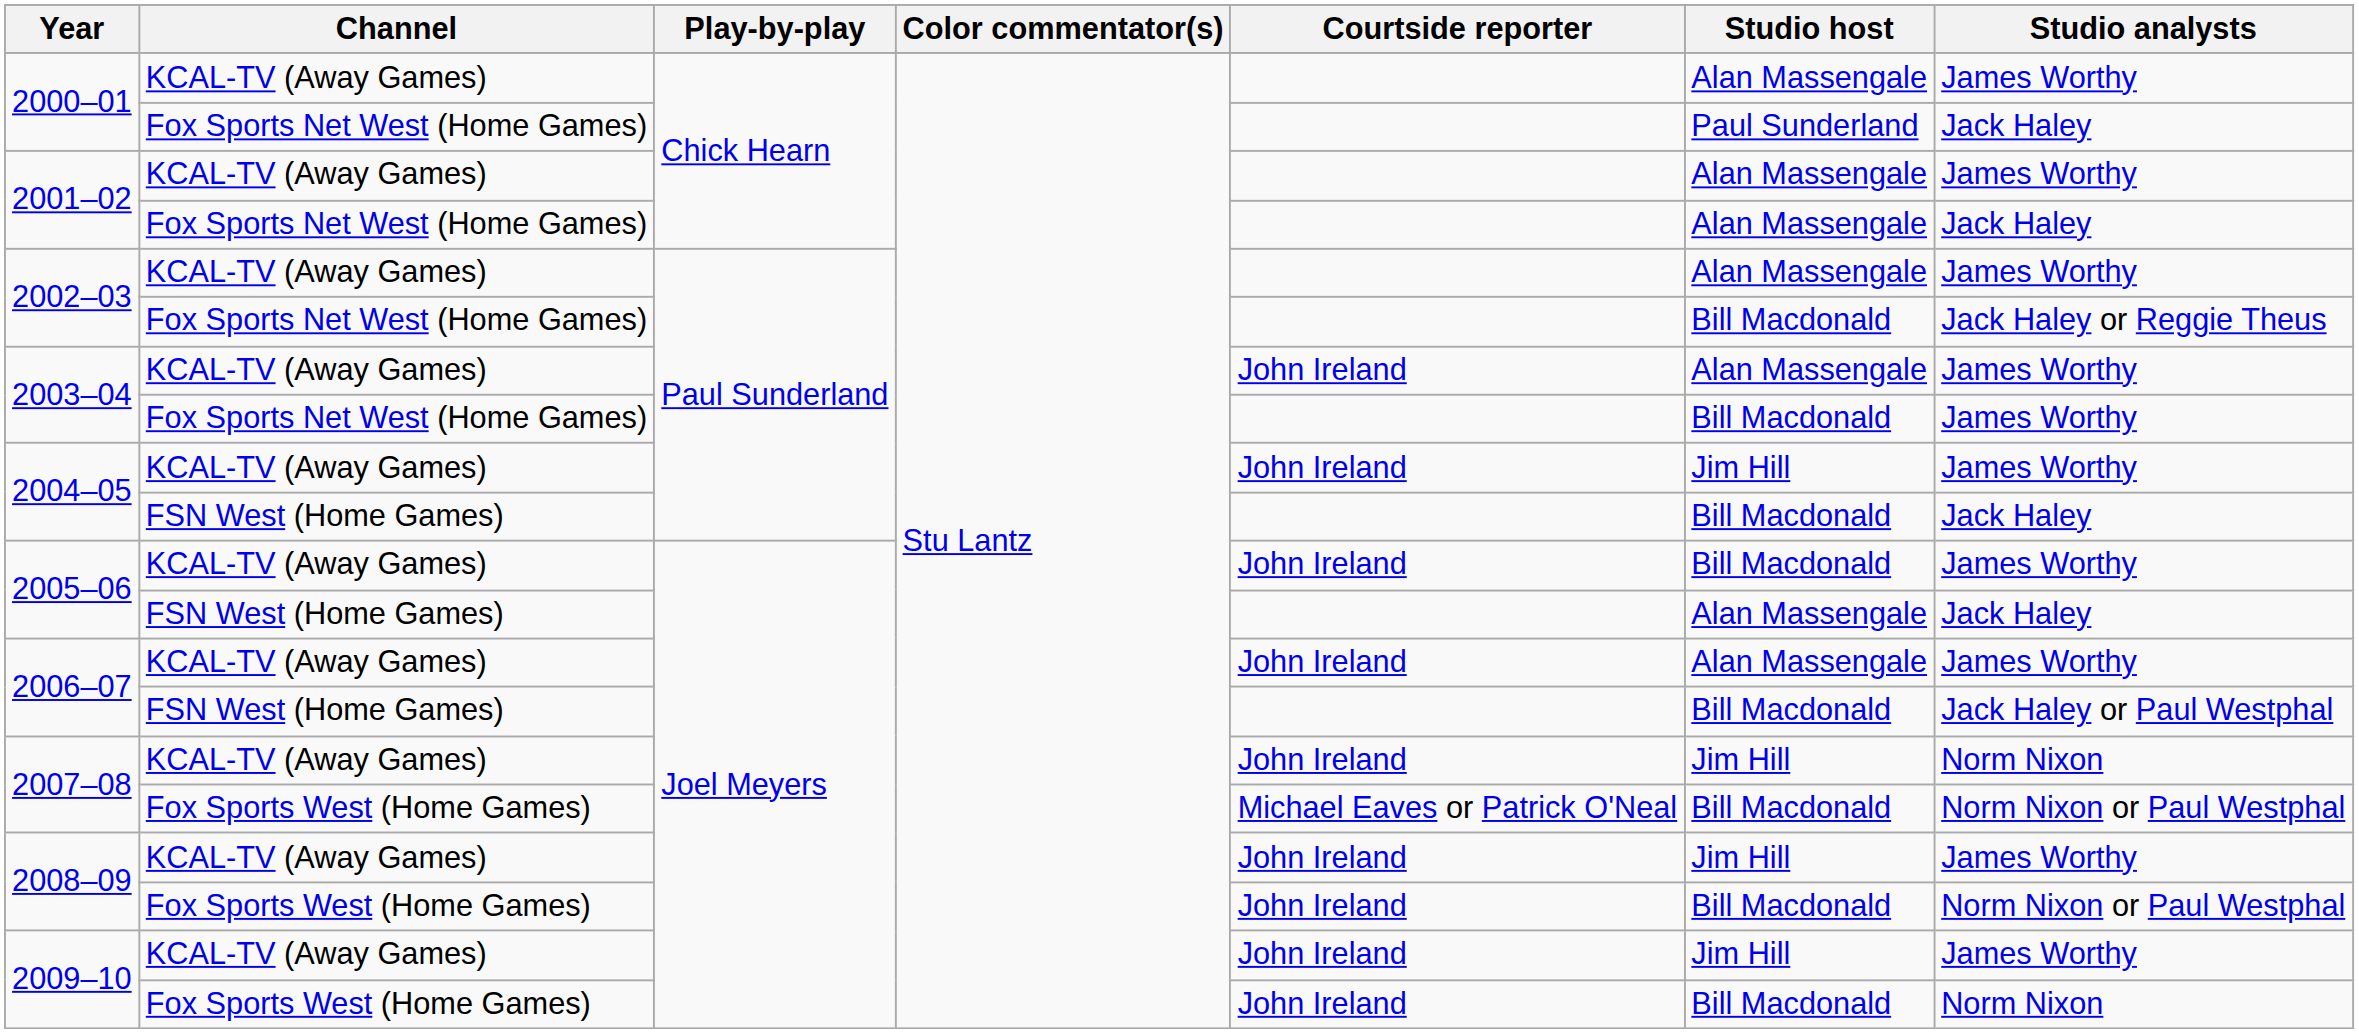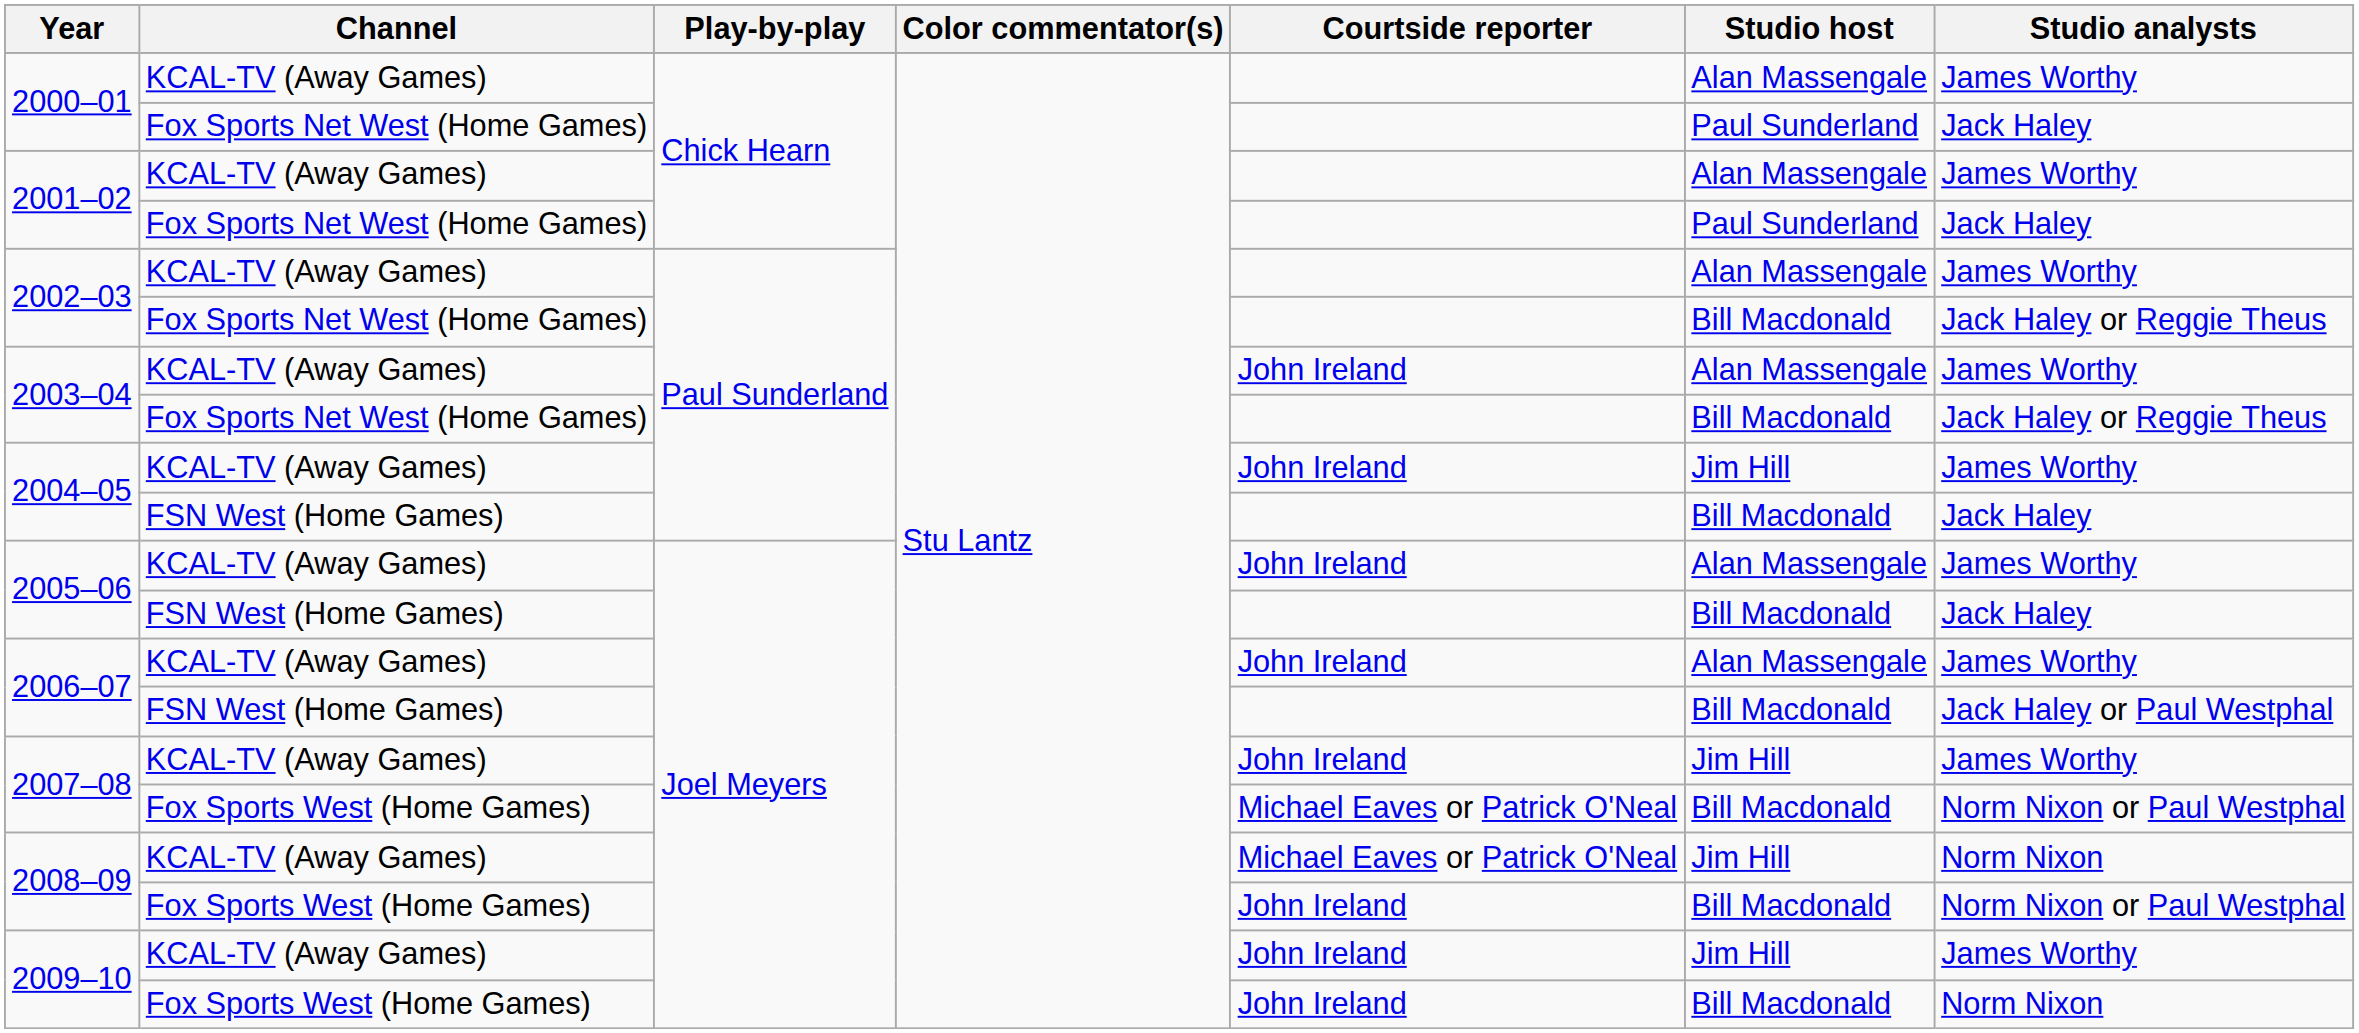 <table class="wikitable">
 <tr>
 <th>Year</th>
 <th>Channel</th>
 <th>Play-by-play</th>
 <th>Color commentator(s)</th>
 <th>Courtside reporter</th>
 <th>Studio host</th>
 <th>Studio analysts</th>
 </tr>
 <tr>
 <td rowspan="2"><a href='#'>2000–01</a></td>
 <td><a href='#'>KCAL-TV</a> (Away Games)</td>
 <td rowspan="4"><a href='#'>Chick Hearn</a></td>
 <td rowspan=20><a href='#'>Stu Lantz</a></td>
 <td></td>
 <td><a href='#'>Alan Massengale</a></td>
 <td><a href='#'>James Worthy</a></td>
 </tr>
 <tr>
 <td><a href='#'>Fox Sports Net West</a> (Home Games)</td>
 <td></td>
 <td><a href='#'>Paul Sunderland</a></td>
 <td><a href='#'>Jack Haley</a></td>
 </tr>
 <tr>
 <td rowspan="2"><a href='#'>2001–02</a></td>
 <td><a href='#'>KCAL-TV</a> (Away Games)</td>
 <td></td>
 <td><a href='#'>Alan Massengale</a></td>
 <td><a href='#'>James Worthy</a></td>
 </tr>
 <tr>
 <td><a href='#'>Fox Sports Net West</a> (Home Games)</td>
 <td></td>
-<td><a href='#'>Alan Massengale</a></td>
+<td><a href='#'>Paul Sunderland</a></td>
 <td><a href='#'>Jack Haley</a></td>
 </tr>
 <tr>
 <td rowspan="2"><a href='#'>2002–03</a></td>
 <td><a href='#'>KCAL-TV</a> (Away Games)</td>
 <td rowspan="6"><a href='#'>Paul Sunderland</a></td>
 <td></td>
 <td><a href='#'>Alan Massengale</a></td>
 <td><a href='#'>James Worthy</a></td>
 </tr>
 <tr>
 <td><a href='#'>Fox Sports Net West</a> (Home Games)</td>
 <td></td>
 <td><a href='#'>Bill Macdonald</a></td>
 <td><a href='#'>Jack Haley</a> or <a href='#'>Reggie Theus</a></td>
 </tr>
 <tr>
 <td rowspan="2"><a href='#'>2003–04</a></td>
 <td><a href='#'>KCAL-TV</a> (Away Games)</td>
 <td><a href='#'>John Ireland</a></td>
 <td><a href='#'>Alan Massengale</a></td>
 <td><a href='#'>James Worthy</a></td>
 </tr>
 <tr>
 <td><a href='#'>Fox Sports Net West</a> (Home Games)</td>
 <td></td>
 <td><a href='#'>Bill Macdonald</a></td>
-<td><a href='#'>James Worthy</a></td>
+<td><a href='#'>Jack Haley</a> or <a href='#'>Reggie Theus</a></td>
 </tr>
 <tr>
 <td rowspan="2"><a href='#'>2004–05</a></td>
 <td><a href='#'>KCAL-TV</a> (Away Games)</td>
 <td><a href='#'>John Ireland</a></td>
 <td><a href='#'>Jim Hill</a></td>
 <td><a href='#'>James Worthy</a></td>
 </tr>
 <tr>
 <td><a href='#'>FSN West</a> (Home Games)</td>
 <td></td>
 <td><a href='#'>Bill Macdonald</a></td>
 <td><a href='#'>Jack Haley</a></td>
 </tr>
 <tr>
 <td rowspan="2"><a href='#'>2005–06</a></td>
 <td><a href='#'>KCAL-TV</a> (Away Games)</td>
 <td rowspan="10"><a href='#'>Joel Meyers</a></td>
 <td><a href='#'>John Ireland</a></td>
-<td><a href='#'>Bill Macdonald</a></td>
+<td><a href='#'>Alan Massengale</a></td>
 <td><a href='#'>James Worthy</a></td>
 </tr>
 <tr>
 <td><a href='#'>FSN West</a> (Home Games)</td>
 <td></td>
-<td><a href='#'>Alan Massengale</a></td>
+<td><a href='#'>Bill Macdonald</a></td>
 <td><a href='#'>Jack Haley</a></td>
 </tr>
 <tr>
 <td rowspan="2"><a href='#'>2006–07</a></td>
 <td><a href='#'>KCAL-TV</a> (Away Games)</td>
 <td><a href='#'>John Ireland</a></td>
 <td><a href='#'>Alan Massengale</a></td>
 <td><a href='#'>James Worthy</a></td>
 </tr>
 <tr>
 <td><a href='#'>FSN West</a> (Home Games)</td>
 <td></td>
 <td><a href='#'>Bill Macdonald</a></td>
 <td><a href='#'>Jack Haley</a> or <a href='#'>Paul Westphal</a></td>
 </tr>
 <tr>
 <td rowspan="2"><a href='#'>2007–08</a></td>
 <td><a href='#'>KCAL-TV</a> (Away Games)</td>
 <td><a href='#'>John Ireland</a></td>
 <td><a href='#'>Jim Hill</a></td>
-<td><a href='#'>Norm Nixon</a></td>
+<td><a href='#'>James Worthy</a></td>
 </tr>
 <tr>
 <td><a href='#'>Fox Sports West</a> (Home Games)</td>
 <td><a href='#'>Michael Eaves</a> or <a href='#'>Patrick O'Neal</a></td>
 <td><a href='#'>Bill Macdonald</a></td>
 <td><a href='#'>Norm Nixon</a> or <a href='#'>Paul Westphal</a></td>
 </tr>
 <tr>
 <td rowspan="2"><a href='#'>2008–09</a></td>
 <td><a href='#'>KCAL-TV</a> (Away Games)</td>
-<td><a href='#'>John Ireland</a></td>
+<td><a href='#'>Michael Eaves</a> or <a href='#'>Patrick O'Neal</a></td>
 <td><a href='#'>Jim Hill</a></td>
-<td><a href='#'>James Worthy</a></td>
+<td><a href='#'>Norm Nixon</a></td>
 </tr>
 <tr>
 <td><a href='#'>Fox Sports West</a> (Home Games)</td>
 <td><a href='#'>John Ireland</a></td>
 <td><a href='#'>Bill Macdonald</a></td>
 <td><a href='#'>Norm Nixon</a> or <a href='#'>Paul Westphal</a></td>
 </tr>
 <tr>
 <td rowspan="2"><a href='#'>2009–10</a></td>
 <td><a href='#'>KCAL-TV</a> (Away Games)</td>
 <td><a href='#'>John Ireland</a></td>
 <td><a href='#'>Jim Hill</a></td>
 <td><a href='#'>James Worthy</a></td>
 </tr>
 <tr>
 <td><a href='#'>Fox Sports West</a> (Home Games)</td>
 <td><a href='#'>John Ireland</a></td>
 <td><a href='#'>Bill Macdonald</a></td>
 <td><a href='#'>Norm Nixon</a></td>
 </tr>
 </table>
